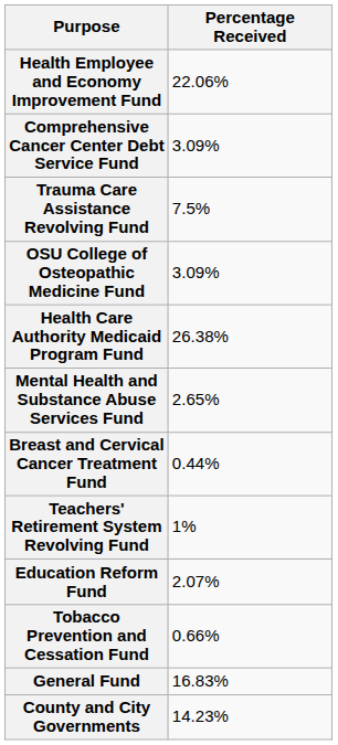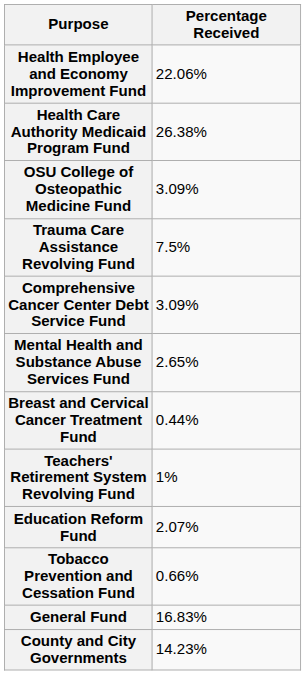 <table class="wikitable">
 <tr>
 <th width=150>Purpose</th>
 <th width=150>Percentage Received</th>
 </tr>
 <tr>
 <th>Health Employee and Economy Improvement Fund</th>
 <td>22.06%</td>
 </tr>
 <tr>
-<th>Comprehensive Cancer Center Debt Service Fund</th>
+<th>Health Care Authority Medicaid Program Fund</th>
+<td>26.38%</td>
+</tr>
+<tr>
+<th>OSU College of Osteopathic Medicine Fund</th>
 <td>3.09%</td>
 </tr>
 <tr>
 <th>Trauma Care Assistance Revolving Fund</th>
 <td>7.5%</td>
 </tr>
 <tr>
-<th>OSU College of Osteopathic Medicine Fund</th>
+<th>Comprehensive Cancer Center Debt Service Fund</th>
 <td>3.09%</td>
-</tr>
-<tr>
-<th>Health Care Authority Medicaid Program Fund</th>
-<td>26.38%</td>
 </tr>
 <tr>
 <th>Mental Health and Substance Abuse Services Fund</th>
 <td>2.65%</td>
 </tr>
 <tr>
 <th>Breast and Cervical Cancer Treatment Fund</th>
 <td>0.44%</td>
 </tr>
 <tr>
 <th>Teachers' Retirement System Revolving Fund</th>
 <td>1%</td>
 </tr>
 <tr>
 <th>Education Reform Fund</th>
 <td>2.07%</td>
 </tr>
 <tr>
 <th>Tobacco Prevention and Cessation Fund</th>
 <td>0.66%</td>
 </tr>
 <tr>
 <th>General Fund</th>
 <td>16.83%</td>
 </tr>
 <tr>
 <th>County and City Governments</th>
 <td>14.23%</td>
 </tr>
 </table>
